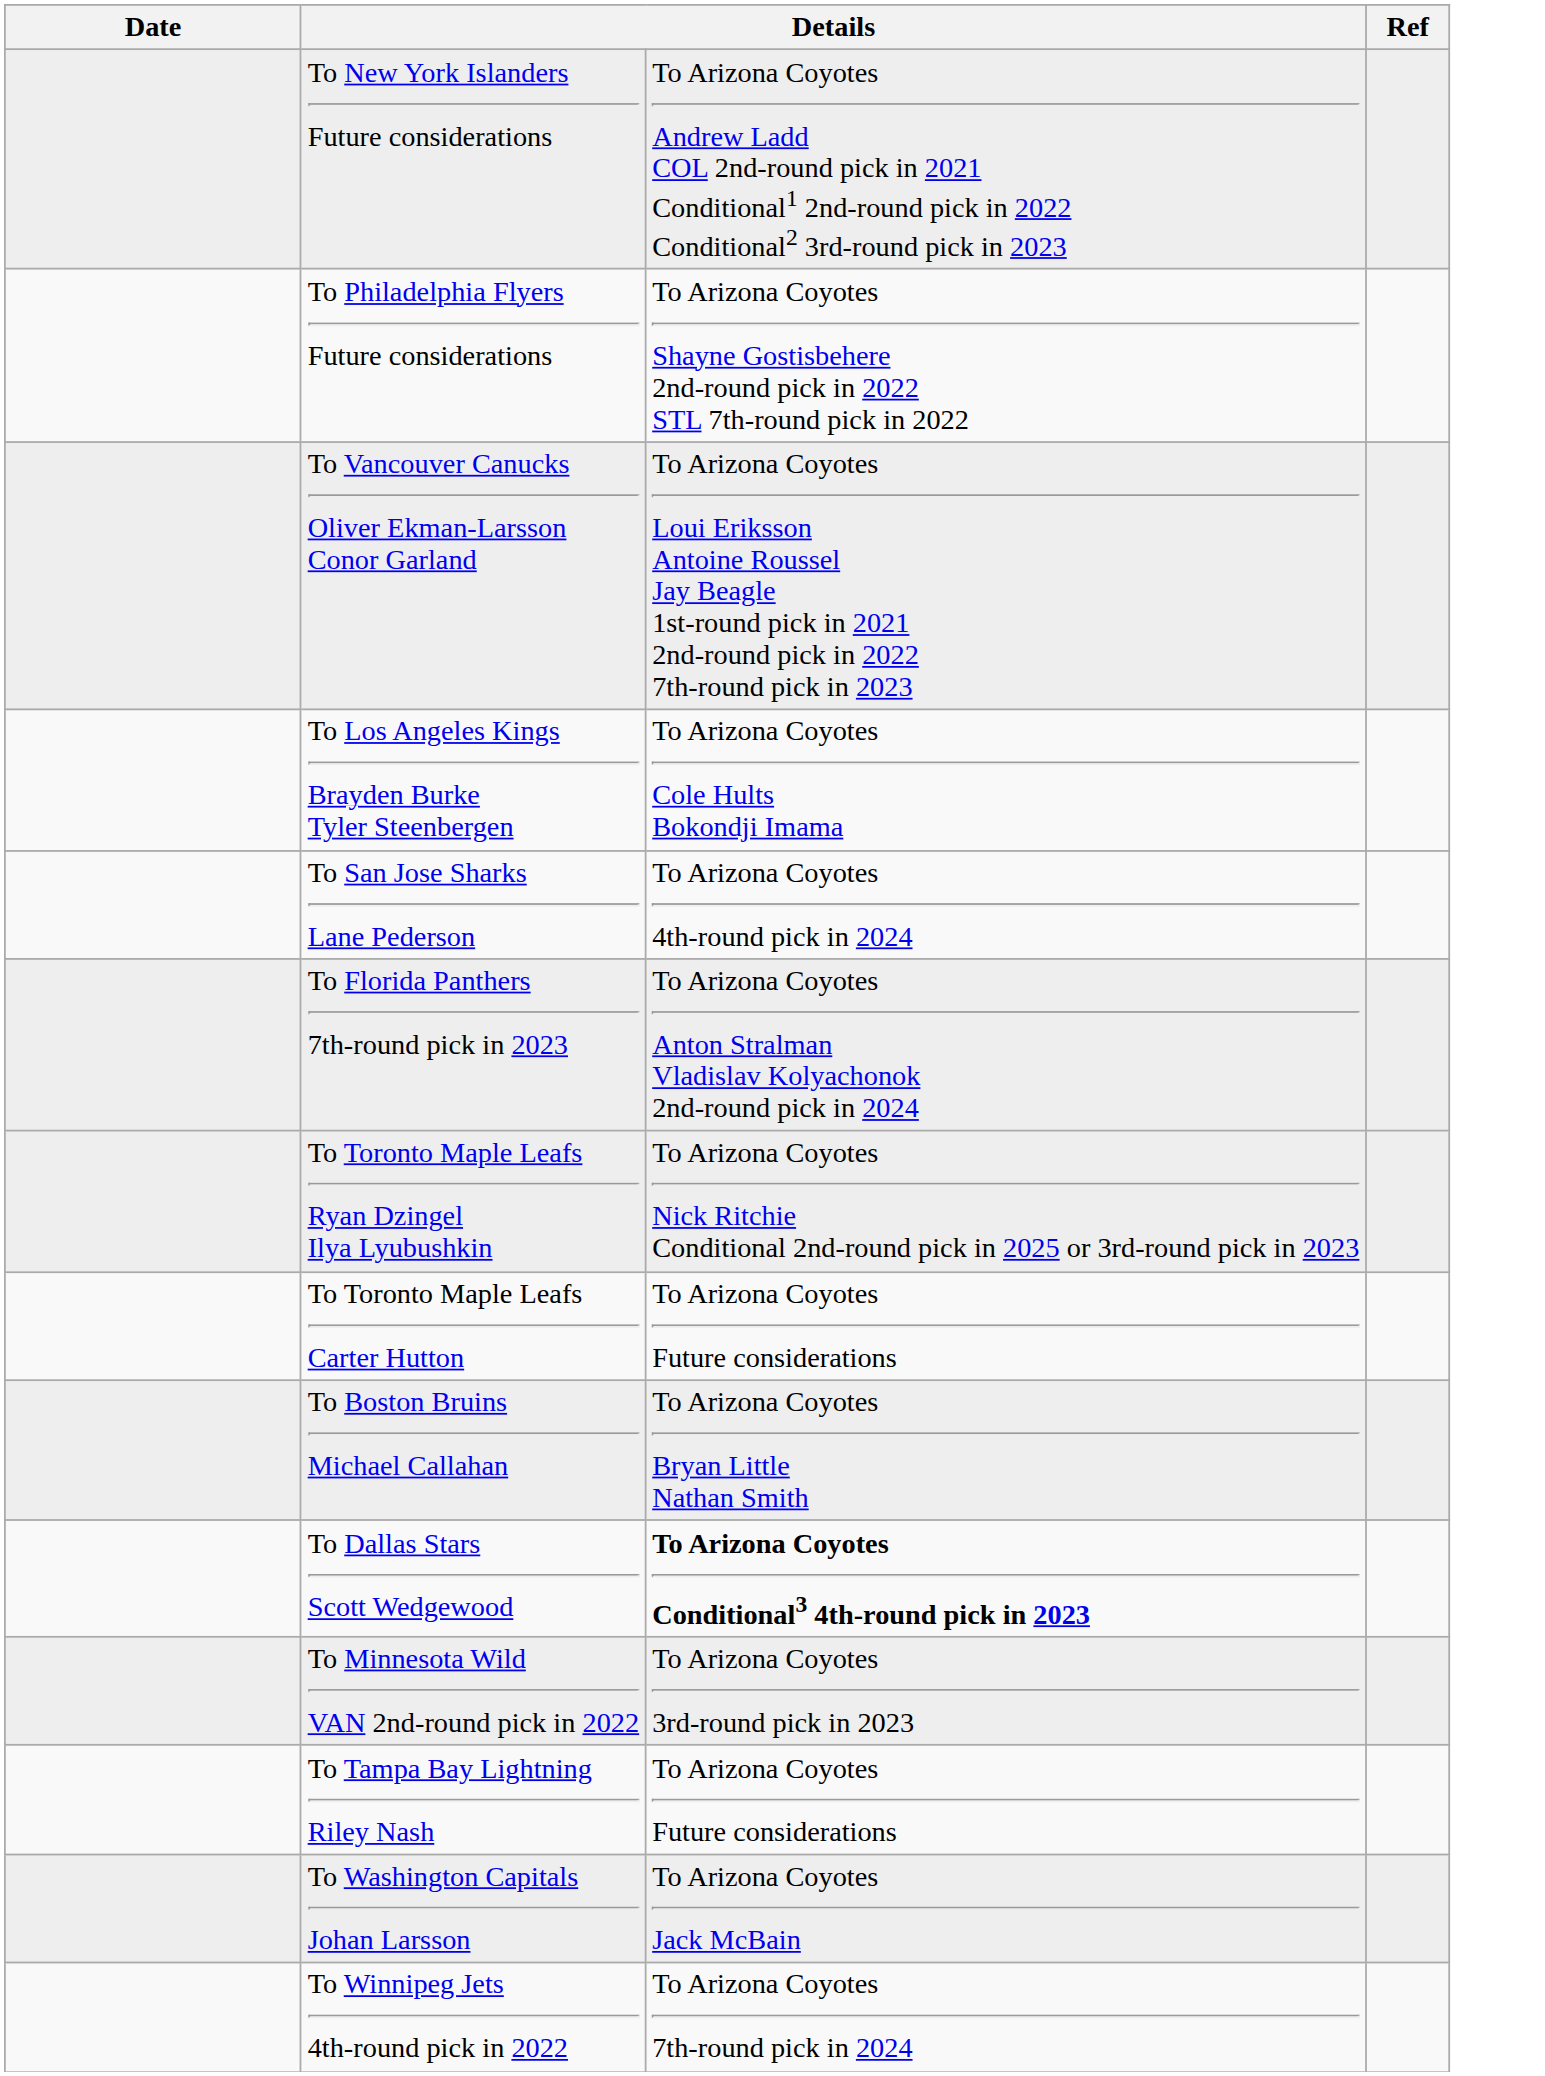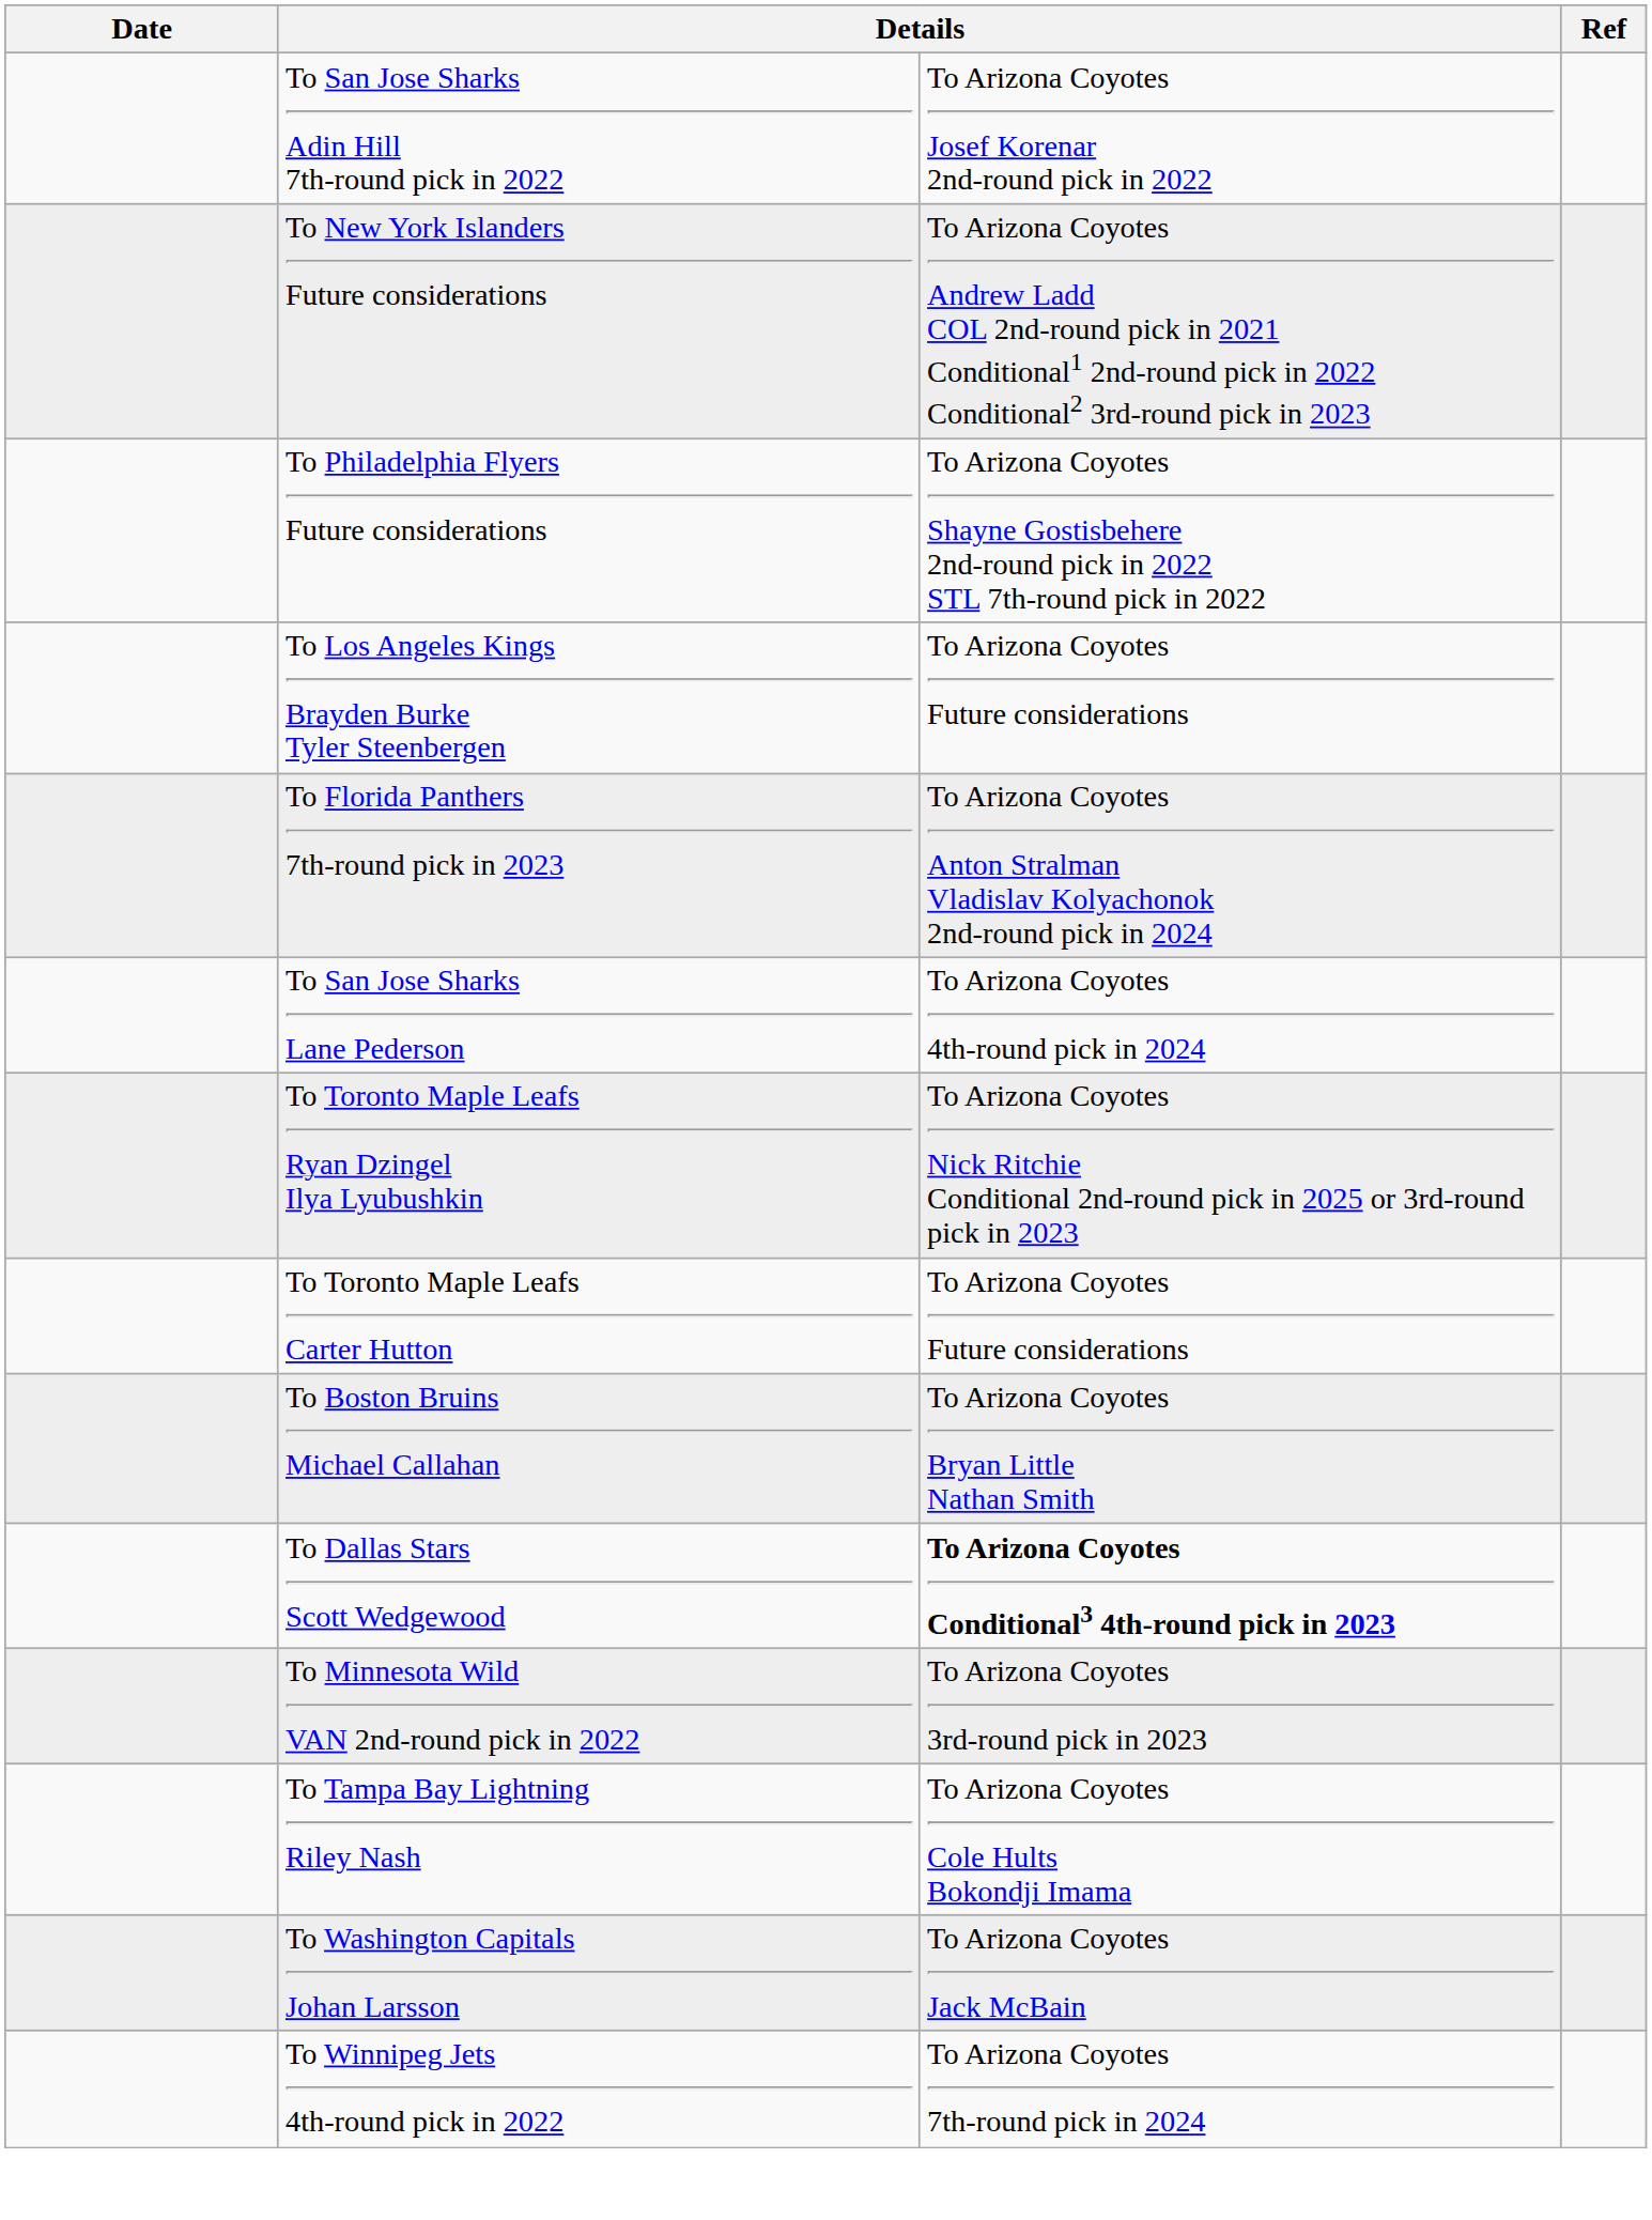 <table class="wikitable">
 <tr>
 <th style="width: 10em;">Date</th>
 <th colspan=2>Details</th>
 <th style="width: 2.5em;">Ref</th>
+</tr>
+<tr>
+<td></td>
+<td style="width: 24em;" valign="top">To <a href='#'>San Jose Sharks</a><hr><a href='#'>Adin Hill</a><br>7th-round pick in <a href='#'>2022</a></td>
+<td style="width: 24em;" valign="top">To Arizona Coyotes<hr><a href='#'>Josef Korenar</a><br>2nd-round pick in <a href='#'>2022</a></td>
+<td></td>
 </tr>
 <tr bgcolor="eeeeee">
 <td></td>
 <td valign="top">To <a href='#'>New York Islanders</a><hr><span>Future considerations</span></td>
 <td valign="top">To Arizona Coyotes<hr><a href='#'>Andrew Ladd</a><br><a href='#'>COL</a> 2nd-round pick in <a href='#'>2021</a><br>Conditional<sup>1</sup> 2nd-round pick in <a href='#'>2022</a><br>Conditional<sup>2</sup> 3rd-round pick in <a href='#'>2023</a></td>
 <td></td>
 </tr>
 <tr>
 <td></td>
 <td valign="top">To <a href='#'>Philadelphia Flyers</a><hr><span>Future considerations</span></td>
 <td valign="top">To Arizona Coyotes<hr><a href='#'>Shayne Gostisbehere</a><br>2nd-round pick in <a href='#'>2022</a><br><a href='#'>STL</a> 7th-round pick in 2022</td>
 <td></td>
 </tr>
-<tr bgcolor="eeeeee">
-<td></td>
-<td valign="top">To <a href='#'>Vancouver Canucks</a><hr><a href='#'>Oliver Ekman-Larsson</a><br><a href='#'>Conor Garland</a></td>
-<td valign="top">To Arizona Coyotes<hr><a href='#'>Loui Eriksson</a><br><a href='#'>Antoine Roussel</a><br><a href='#'>Jay Beagle</a><br>1st-round pick in <a href='#'>2021</a><br>2nd-round pick in <a href='#'>2022</a><br>7th-round pick in <a href='#'>2023</a></td>
-<td></td>
-</tr>
 <tr>
 <td></td>
 <td valign="top">To <a href='#'>Los Angeles Kings</a><hr><a href='#'>Brayden Burke</a><br><a href='#'>Tyler Steenbergen</a></td>
-<td valign="top">To Arizona Coyotes<hr><a href='#'>Cole Hults</a><br><a href='#'>Bokondji Imama</a></td>
+<td valign="top">To Arizona Coyotes<hr>Future considerations</td>
+<td></td>
+</tr>
+<tr bgcolor="eeeeee">
+<td></td>
+<td valign="top">To <a href='#'>Florida Panthers</a><hr>7th-round pick in <a href='#'>2023</a></td>
+<td valign="top">To Arizona Coyotes<hr><a href='#'>Anton Stralman</a><br><a href='#'>Vladislav Kolyachonok</a><br>2nd-round pick in <a href='#'>2024</a></td>
 <td></td>
 </tr>
 <tr>
 <td></td>
 <td valign="top">To <a href='#'>San Jose Sharks</a><hr><a href='#'>Lane Pederson</a></td>
 <td valign="top">To Arizona Coyotes<hr>4th-round pick in <a href='#'>2024</a></td>
-<td></td>
-</tr>
-<tr bgcolor="eeeeee">
-<td></td>
-<td valign="top">To <a href='#'>Florida Panthers</a><hr>7th-round pick in <a href='#'>2023</a></td>
-<td valign="top">To Arizona Coyotes<hr><a href='#'>Anton Stralman</a><br><a href='#'>Vladislav Kolyachonok</a><br>2nd-round pick in <a href='#'>2024</a></td>
 <td></td>
 </tr>
 <tr bgcolor="eeeeee">
 <td></td>
 <td valign="top">To <a href='#'>Toronto Maple Leafs</a><hr><a href='#'>Ryan Dzingel</a><br><a href='#'>Ilya Lyubushkin</a></td>
 <td valign="top">To Arizona Coyotes<hr><a href='#'>Nick Ritchie</a><br><span>Conditional</span> 2nd-round pick in <a href='#'>2025</a> or 3rd-round pick in <a href='#'>2023</a></td>
 <td></td>
 </tr>
 <tr>
 <td></td>
 <td valign="top">To Toronto Maple Leafs<hr><a href='#'>Carter Hutton</a></td>
 <td valign="top">To Arizona Coyotes<hr>Future considerations</td>
 <td></td>
 </tr>
 <tr bgcolor="eeeeee">
 <td></td>
 <td valign="top">To <a href='#'>Boston Bruins</a><hr><a href='#'>Michael Callahan</a></td>
 <td valign="top">To Arizona Coyotes<hr><a href='#'>Bryan Little</a><br><a href='#'>Nathan Smith</a></td>
 <td></td>
 </tr>
 <tr>
 <td></td>
 <td valign="top">To <a href='#'>Dallas Stars</a><hr><a href='#'>Scott Wedgewood</a></td>
 <td valign="top"><strong>To Arizona Coyotes<hr>Conditional<sup>3</sup> 4th-round pick in <a href='#'>2023</a></strong></td>
 <td></td>
 </tr>
 <tr bgcolor="eeeeee">
 <td></td>
 <td valign="top">To <a href='#'>Minnesota Wild</a><hr><a href='#'>VAN</a> 2nd-round pick in <a href='#'>2022</a></td>
 <td valign="top">To Arizona Coyotes<hr>3rd-round pick in 2023</td>
 <td></td>
 </tr>
 <tr>
 <td></td>
 <td valign="top">To <a href='#'>Tampa Bay Lightning</a><hr><a href='#'>Riley Nash</a></td>
-<td valign="top">To Arizona Coyotes<hr>Future considerations</td>
+<td valign="top">To Arizona Coyotes<hr><a href='#'>Cole Hults</a><br><a href='#'>Bokondji Imama</a></td>
 <td></td>
 </tr>
 <tr bgcolor="eeeeee">
 <td></td>
 <td valign="top">To <a href='#'>Washington Capitals</a><hr><a href='#'>Johan Larsson</a></td>
 <td valign="top">To Arizona Coyotes<hr><a href='#'>Jack McBain</a></td>
 <td></td>
 </tr>
 <tr>
 <td></td>
 <td valign="top">To <a href='#'>Winnipeg Jets</a><hr>4th-round pick in <a href='#'>2022</a></td>
 <td valign="top">To Arizona Coyotes<hr>7th-round pick in <a href='#'>2024</a></td>
 <td></td>
 </tr>
 </table>
